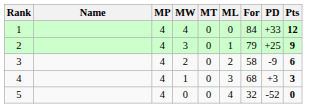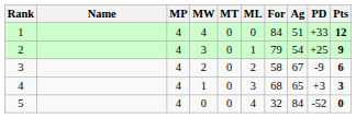 <table class=wikitable style="text-align:center">
 <tr>
 <th width=20>Rank</th>
 <th width=175>Name</th>
 <th width=20>MP</th>
 <th width=20>MW</th>
 <th width=20>MT</th>
 <th width=20>ML</th>
 <th width=20>For</th>
+<th width=20>Ag</th>
 <th width=20>PD</th>
 <th width=20>Pts</th>
 </tr>
 <tr bgcolor="#ccffcc">
 <td>1</td>
 <td align=left><strong></strong></td>
 <td>4</td>
 <td>4</td>
 <td>0</td>
 <td>0</td>
 <td>84</td>
+<td>51</td>
 <td>+33</td>
 <td><strong>12</strong></td>
 </tr>
 <tr bgcolor="#ccffcc">
 <td>2</td>
 <td align=left><strong></strong></td>
 <td>4</td>
 <td>3</td>
 <td>0</td>
 <td>1</td>
 <td>79</td>
+<td>54</td>
 <td>+25</td>
 <td><strong>9</strong></td>
 </tr>
 <tr>
 <td>3</td>
 <td align=left></td>
 <td>4</td>
 <td>2</td>
 <td>0</td>
 <td>2</td>
 <td>58</td>
+<td>67</td>
 <td>-9</td>
 <td><strong>6</strong></td>
 </tr>
 <tr>
 <td>4</td>
 <td align=left></td>
 <td>4</td>
 <td>1</td>
 <td>0</td>
 <td>3</td>
 <td>68</td>
+<td>65</td>
 <td>+3</td>
 <td><strong>3</strong></td>
 </tr>
 <tr>
 <td>5</td>
 <td align=left></td>
 <td>4</td>
 <td>0</td>
 <td>0</td>
 <td>4</td>
 <td>32</td>
+<td>84</td>
 <td>-52</td>
 <td><strong>0</strong></td>
 </tr>
 </table>
